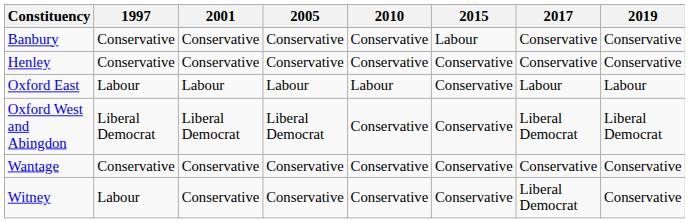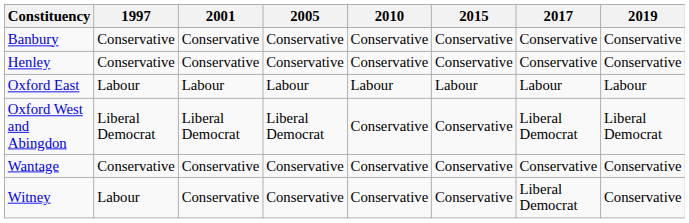 <table class="wikitable">
 <tr>
 <th>Constituency</th>
 <th>1997</th>
 <th>2001</th>
 <th>2005</th>
 <th>2010</th>
 <th>2015</th>
 <th>2017</th>
 <th>2019</th>
 </tr>
 <tr>
 <td><a href='#'>Banbury</a></td>
 <td bgcolor=>Conservative</td>
 <td bgcolor=>Conservative</td>
 <td bgcolor=>Conservative</td>
 <td bgcolor=>Conservative</td>
-<td bgcolor=>Labour</td>
+<td bgcolor=>Conservative</td>
 <td bgcolor=>Conservative</td>
 <td bgcolor=>Conservative</td>
 </tr>
 <tr>
 <td><a href='#'>Henley</a></td>
 <td bgcolor=>Conservative</td>
 <td bgcolor=>Conservative</td>
 <td bgcolor=>Conservative</td>
 <td bgcolor=>Conservative</td>
 <td bgcolor=>Conservative</td>
 <td bgcolor=>Conservative</td>
 <td bgcolor=>Conservative</td>
 </tr>
 <tr>
 <td><a href='#'>Oxford East</a></td>
 <td bgcolor=>Labour</td>
 <td bgcolor=>Labour</td>
 <td bgcolor=>Labour</td>
 <td bgcolor=>Labour</td>
-<td bgcolor=>Conservative</td>
+<td bgcolor=>Labour</td>
 <td bgcolor=>Labour</td>
 <td bgcolor=>Labour</td>
 </tr>
 <tr>
 <td><a href='#'>Oxford West and Abingdon</a></td>
 <td bgcolor=>Liberal Democrat</td>
 <td bgcolor=>Liberal Democrat</td>
 <td bgcolor=>Liberal Democrat</td>
 <td bgcolor=>Conservative</td>
 <td bgcolor=>Conservative</td>
 <td bgcolor=>Liberal Democrat</td>
 <td bgcolor=>Liberal Democrat</td>
 </tr>
 <tr>
 <td><a href='#'>Wantage</a></td>
 <td bgcolor=>Conservative</td>
 <td bgcolor=>Conservative</td>
 <td bgcolor=>Conservative</td>
 <td bgcolor=>Conservative</td>
 <td bgcolor=>Conservative</td>
 <td bgcolor=>Conservative</td>
 <td bgcolor=>Conservative</td>
 </tr>
 <tr>
 <td><a href='#'>Witney</a></td>
 <td bgcolor=>Labour</td>
 <td bgcolor=>Conservative</td>
 <td bgcolor=>Conservative</td>
 <td bgcolor=>Conservative</td>
 <td bgcolor=>Conservative</td>
 <td bgcolor=>Liberal Democrat</td>
 <td bgcolor=>Conservative</td>
 </tr>
 </table>
